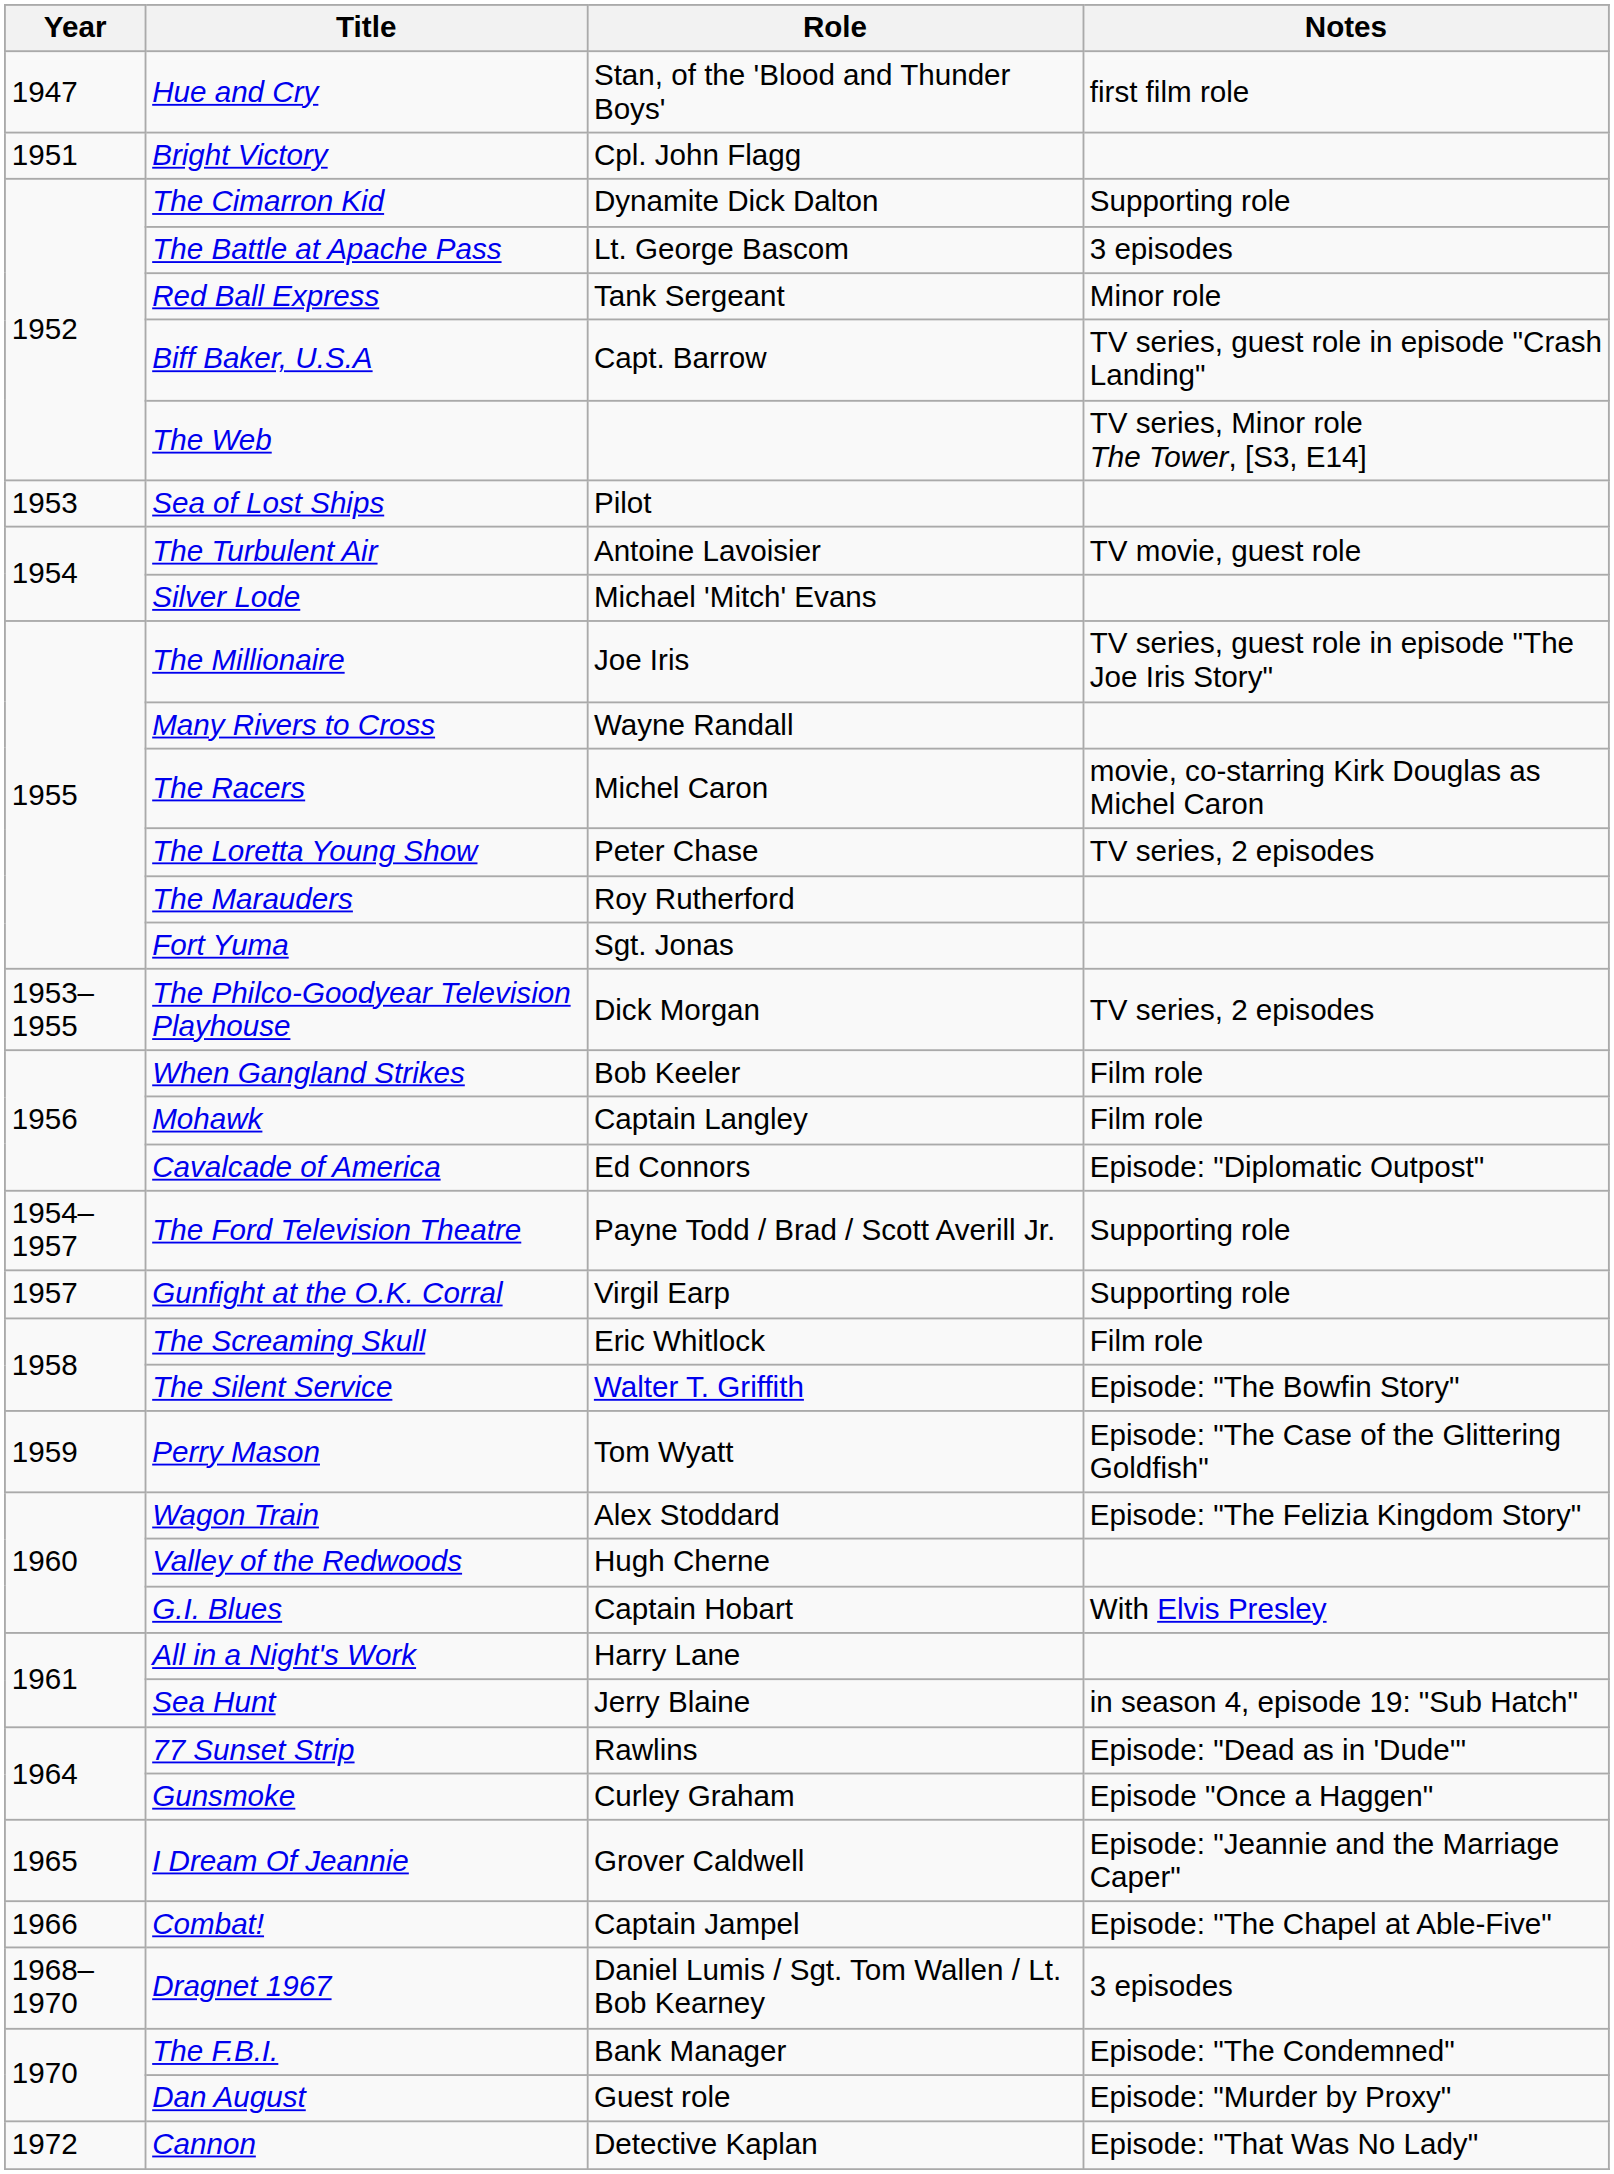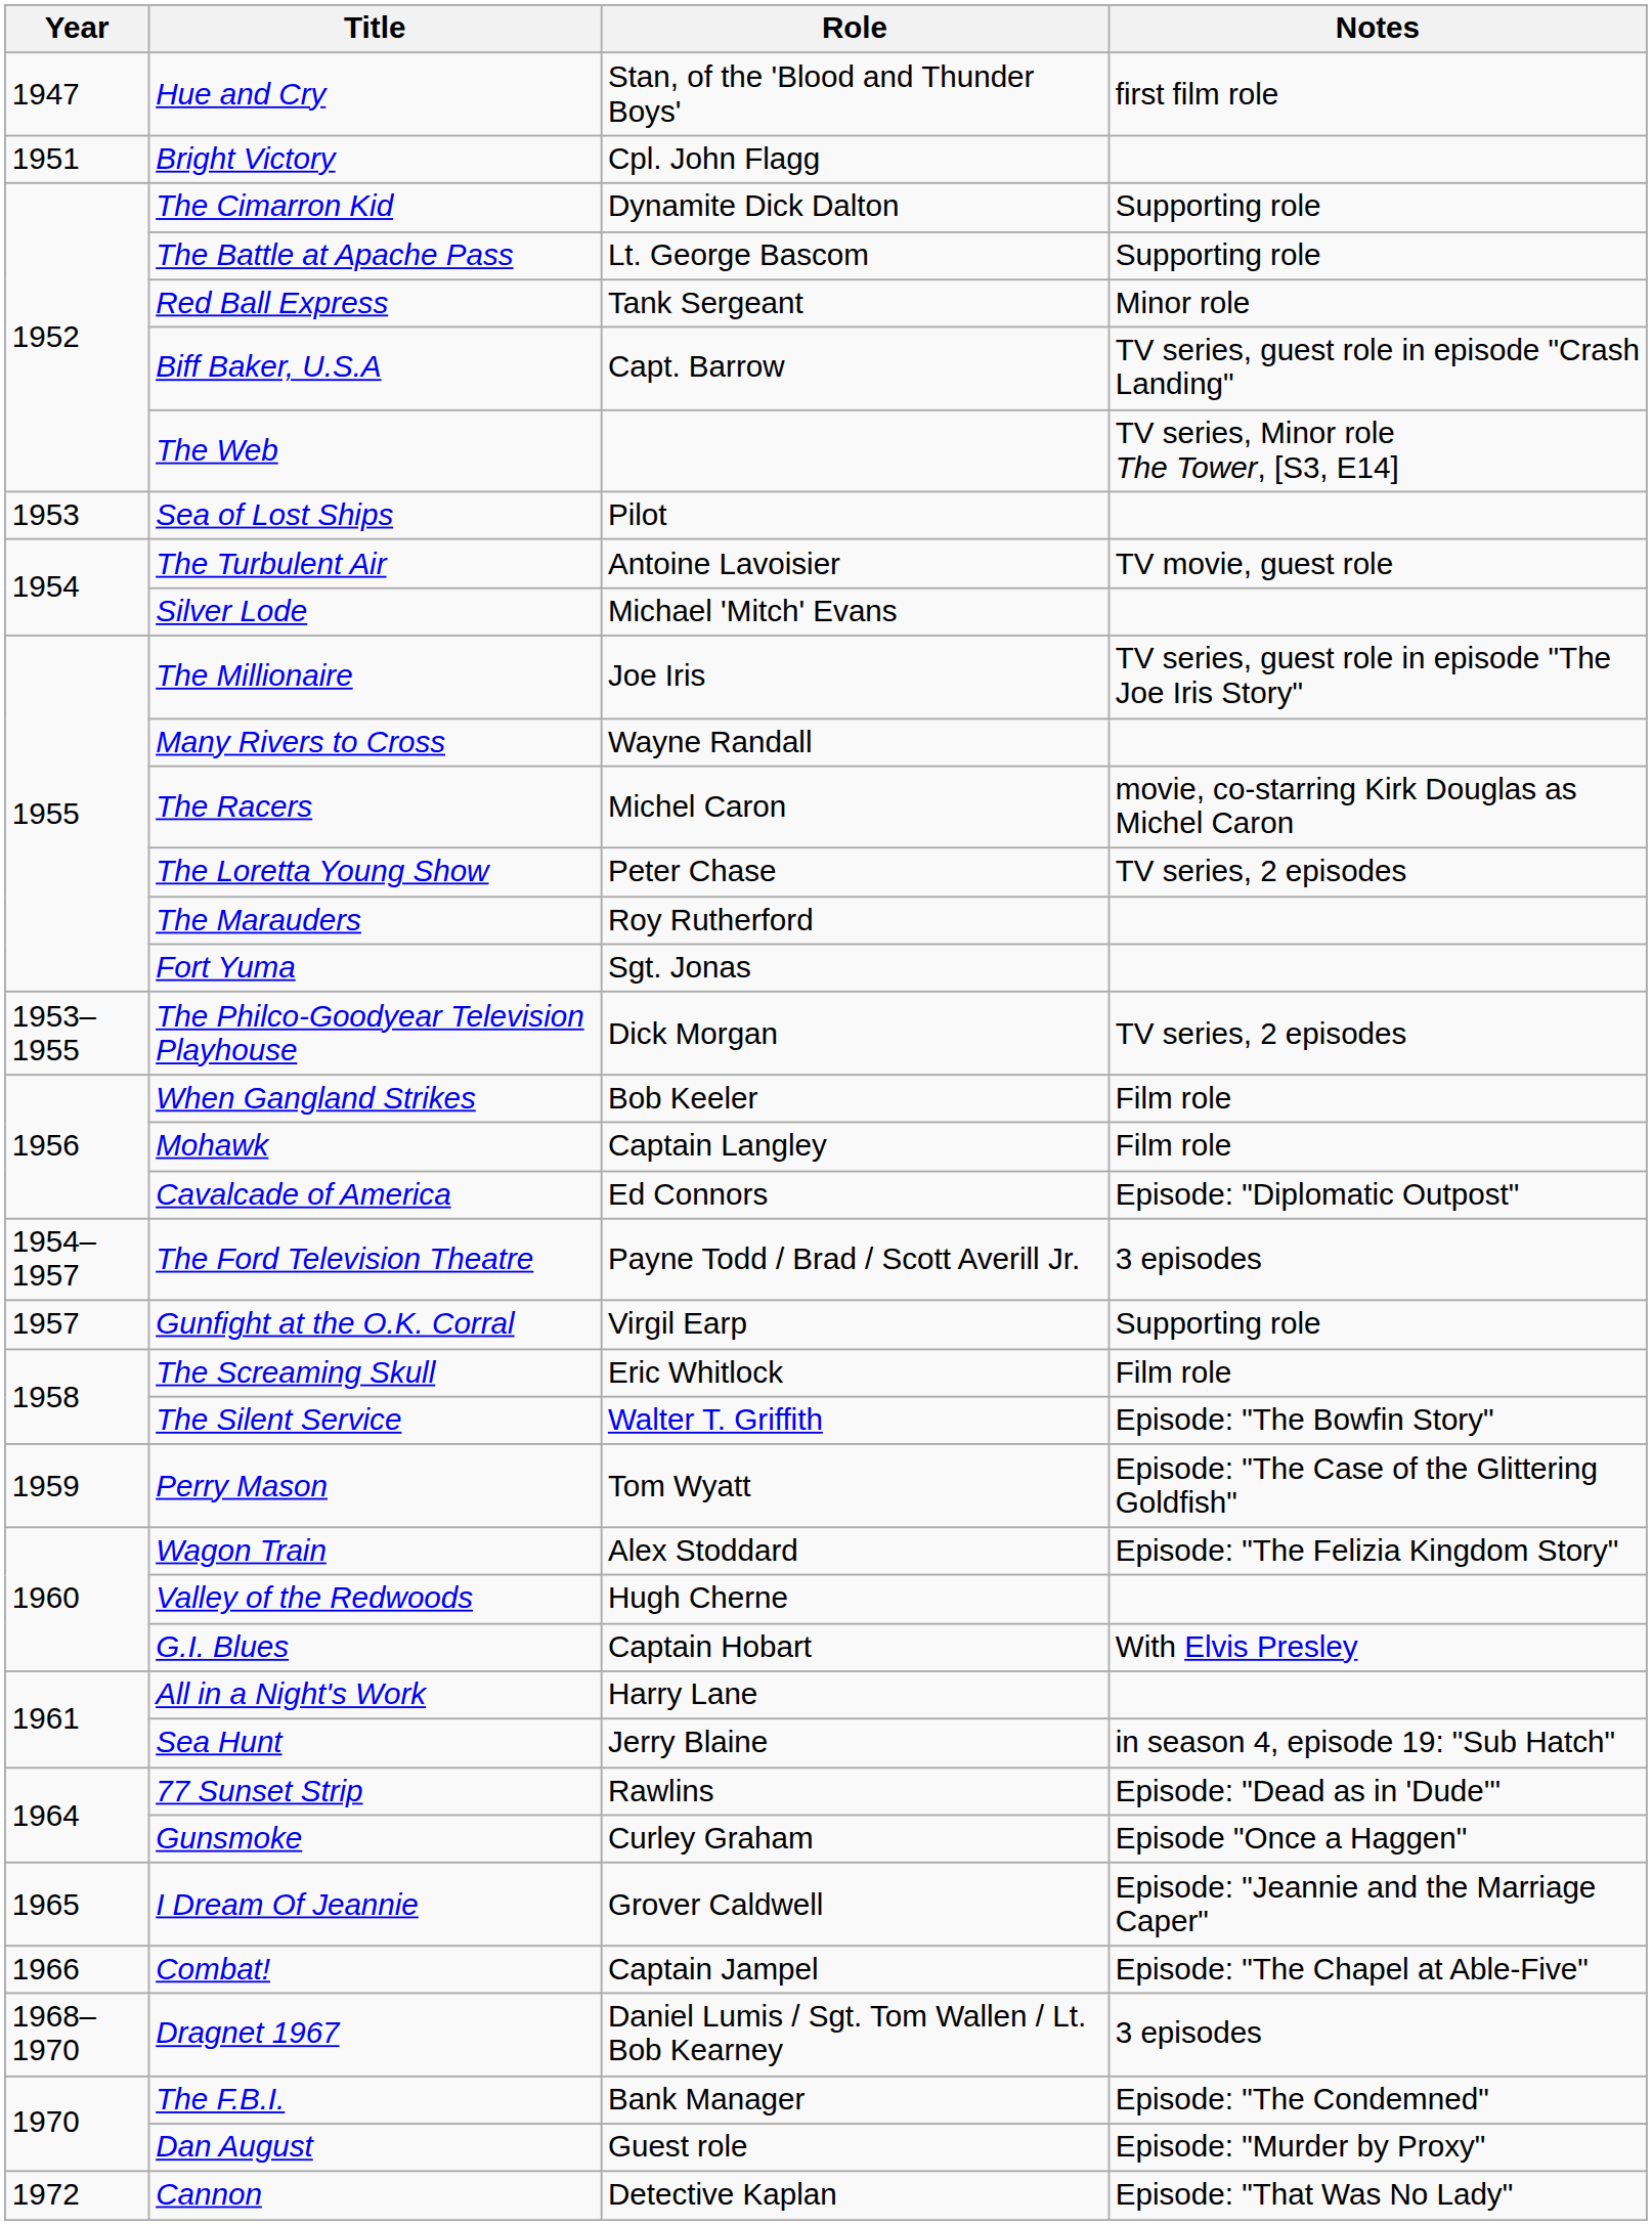 <table class="wikitable sortable">
 <tr>
 <th>Year</th>
 <th>Title</th>
 <th>Role</th>
 <th>Notes</th>
 </tr>
 <tr>
 <td>1947</td>
 <td><em><a href='#'>Hue and Cry</a></em></td>
 <td>Stan, of the 'Blood and Thunder Boys'</td>
 <td>first film role</td>
 </tr>
 <tr>
 <td>1951</td>
 <td><em><a href='#'>Bright Victory</a></em></td>
 <td>Cpl. John Flagg</td>
 <td></td>
 </tr>
 <tr>
 <td rowspan=5>1952</td>
 <td><em><a href='#'>The Cimarron Kid</a></em></td>
 <td>Dynamite Dick Dalton</td>
 <td>Supporting role</td>
 </tr>
 <tr>
 <td><em><a href='#'>The Battle at Apache Pass</a></em></td>
 <td>Lt. George Bascom</td>
-<td>3 episodes</td>
+<td>Supporting role</td>
 </tr>
 <tr>
 <td><em><a href='#'>Red Ball Express</a></em></td>
 <td>Tank Sergeant</td>
 <td>Minor role</td>
 </tr>
 <tr>
 <td><em><a href='#'>Biff Baker, U.S.A</a></em></td>
 <td>Capt. Barrow</td>
 <td>TV series, guest role in episode "Crash Landing"</td>
 </tr>
 <tr>
 <td><em><a href='#'>The Web</a></em></td>
 <td></td>
 <td>TV series, Minor role<br><em>The Tower</em>, [S3, E14]</td>
 </tr>
 <tr>
 <td>1953</td>
 <td><em><a href='#'>Sea of Lost Ships</a></em></td>
 <td>Pilot</td>
 <td></td>
 </tr>
 <tr>
 <td rowspan=2>1954</td>
 <td><em><a href='#'>The Turbulent Air</a></em></td>
 <td>Antoine Lavoisier</td>
 <td>TV movie, guest role</td>
 </tr>
 <tr>
 <td><em><a href='#'>Silver Lode</a></em></td>
 <td>Michael 'Mitch' Evans</td>
 <td></td>
 </tr>
 <tr>
 <td rowspan=6>1955</td>
 <td><em><a href='#'>The Millionaire</a></em></td>
 <td>Joe Iris</td>
 <td>TV series, guest role in episode "The Joe Iris Story"</td>
 </tr>
 <tr>
 <td><em><a href='#'>Many Rivers to Cross</a></em></td>
 <td>Wayne Randall</td>
 <td></td>
 </tr>
 <tr>
 <td><em><a href='#'>The Racers</a></em></td>
 <td>Michel Caron</td>
 <td>movie, co-starring Kirk Douglas as Michel Caron</td>
 </tr>
 <tr>
 <td><em><a href='#'>The Loretta Young Show</a></em></td>
 <td>Peter Chase</td>
 <td>TV series, 2 episodes</td>
 </tr>
 <tr>
 <td><em><a href='#'>The Marauders</a></em></td>
 <td>Roy Rutherford</td>
 <td></td>
 </tr>
 <tr>
 <td><em><a href='#'>Fort Yuma</a></em></td>
 <td>Sgt. Jonas</td>
 <td></td>
 </tr>
 <tr>
 <td>1953–1955</td>
 <td><em><a href='#'>The Philco-Goodyear Television Playhouse</a></em></td>
 <td>Dick Morgan</td>
 <td>TV series, 2 episodes</td>
 </tr>
 <tr>
 <td rowspan=3>1956</td>
 <td><em><a href='#'>When Gangland Strikes</a></em></td>
 <td>Bob Keeler</td>
 <td>Film role</td>
 </tr>
 <tr>
 <td><em><a href='#'>Mohawk</a></em></td>
 <td>Captain Langley</td>
 <td>Film role</td>
 </tr>
 <tr>
 <td><em><a href='#'>Cavalcade of America</a></em></td>
 <td>Ed Connors</td>
 <td>Episode: "Diplomatic Outpost"</td>
 </tr>
 <tr>
 <td>1954–1957</td>
 <td><em><a href='#'>The Ford Television Theatre</a></em></td>
 <td>Payne Todd / Brad / Scott Averill Jr.</td>
-<td>Supporting role</td>
+<td>3 episodes</td>
 </tr>
 <tr>
 <td>1957</td>
 <td><em><a href='#'>Gunfight at the O.K. Corral</a></em></td>
 <td>Virgil Earp</td>
 <td>Supporting role</td>
 </tr>
 <tr>
 <td rowspan=2>1958</td>
 <td><em><a href='#'>The Screaming Skull</a></em></td>
 <td>Eric Whitlock</td>
 <td>Film role</td>
 </tr>
 <tr>
 <td><em><a href='#'>The Silent Service</a></em></td>
 <td><a href='#'>Walter T. Griffith</a></td>
 <td>Episode: "The Bowfin Story"</td>
 </tr>
 <tr>
 <td>1959</td>
 <td><em><a href='#'>Perry Mason</a></em></td>
 <td>Tom Wyatt</td>
 <td>Episode: "The Case of the Glittering Goldfish"</td>
 </tr>
 <tr>
 <td rowspan=3>1960</td>
 <td><em><a href='#'>Wagon Train</a></em></td>
 <td>Alex Stoddard</td>
 <td>Episode: "The Felizia Kingdom Story"</td>
 </tr>
 <tr>
 <td><em><a href='#'>Valley of the Redwoods</a></em></td>
 <td>Hugh Cherne</td>
 <td></td>
 </tr>
 <tr>
 <td><em><a href='#'>G.I. Blues</a></em></td>
 <td>Captain Hobart</td>
 <td>With <a href='#'>Elvis Presley</a></td>
 </tr>
 <tr>
 <td rowspan=2>1961</td>
 <td><em><a href='#'>All in a Night's Work</a></em></td>
 <td>Harry Lane</td>
 <td></td>
 </tr>
 <tr>
 <td><em><a href='#'>Sea Hunt</a></em></td>
 <td>Jerry Blaine</td>
 <td>in season 4, episode 19: "Sub Hatch"</td>
 </tr>
 <tr>
 <td rowspan=2>1964</td>
 <td><em><a href='#'>77 Sunset Strip</a></em></td>
 <td>Rawlins</td>
 <td>Episode: "Dead as in 'Dude'"</td>
 </tr>
 <tr>
 <td><em><a href='#'>Gunsmoke</a></em></td>
 <td>Curley Graham</td>
 <td>Episode "Once a Haggen"</td>
 </tr>
 <tr>
 <td>1965</td>
 <td><em><a href='#'>I Dream Of Jeannie</a></em></td>
 <td>Grover Caldwell</td>
 <td>Episode: "Jeannie and the Marriage Caper"</td>
 </tr>
 <tr>
 <td>1966</td>
 <td><em><a href='#'>Combat!</a></em></td>
 <td>Captain Jampel</td>
 <td>Episode: "The Chapel at Able-Five"</td>
 </tr>
 <tr>
 <td>1968–1970</td>
 <td><em><a href='#'>Dragnet 1967</a></em></td>
 <td>Daniel Lumis / Sgt. Tom Wallen / Lt. Bob Kearney</td>
 <td>3 episodes</td>
 </tr>
 <tr>
 <td rowspan=2>1970</td>
 <td><em><a href='#'>The F.B.I.</a></em></td>
 <td>Bank Manager</td>
 <td>Episode: "The Condemned"</td>
 </tr>
 <tr>
 <td><em><a href='#'>Dan August</a></em></td>
 <td>Guest role</td>
 <td>Episode: "Murder by Proxy"</td>
 </tr>
 <tr>
 <td>1972</td>
 <td><em><a href='#'>Cannon</a></em></td>
 <td>Detective Kaplan</td>
 <td>Episode: "That Was No Lady"</td>
 </tr>
 <tr>
 </tr>
 </table>
